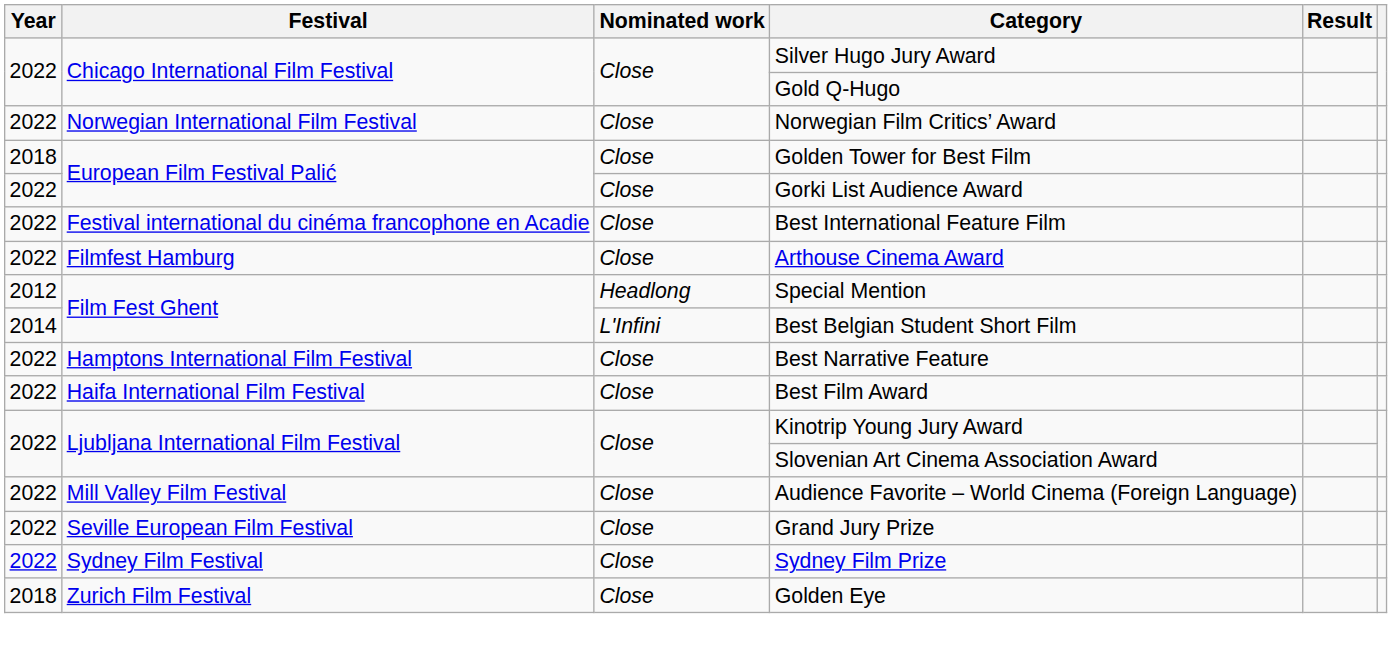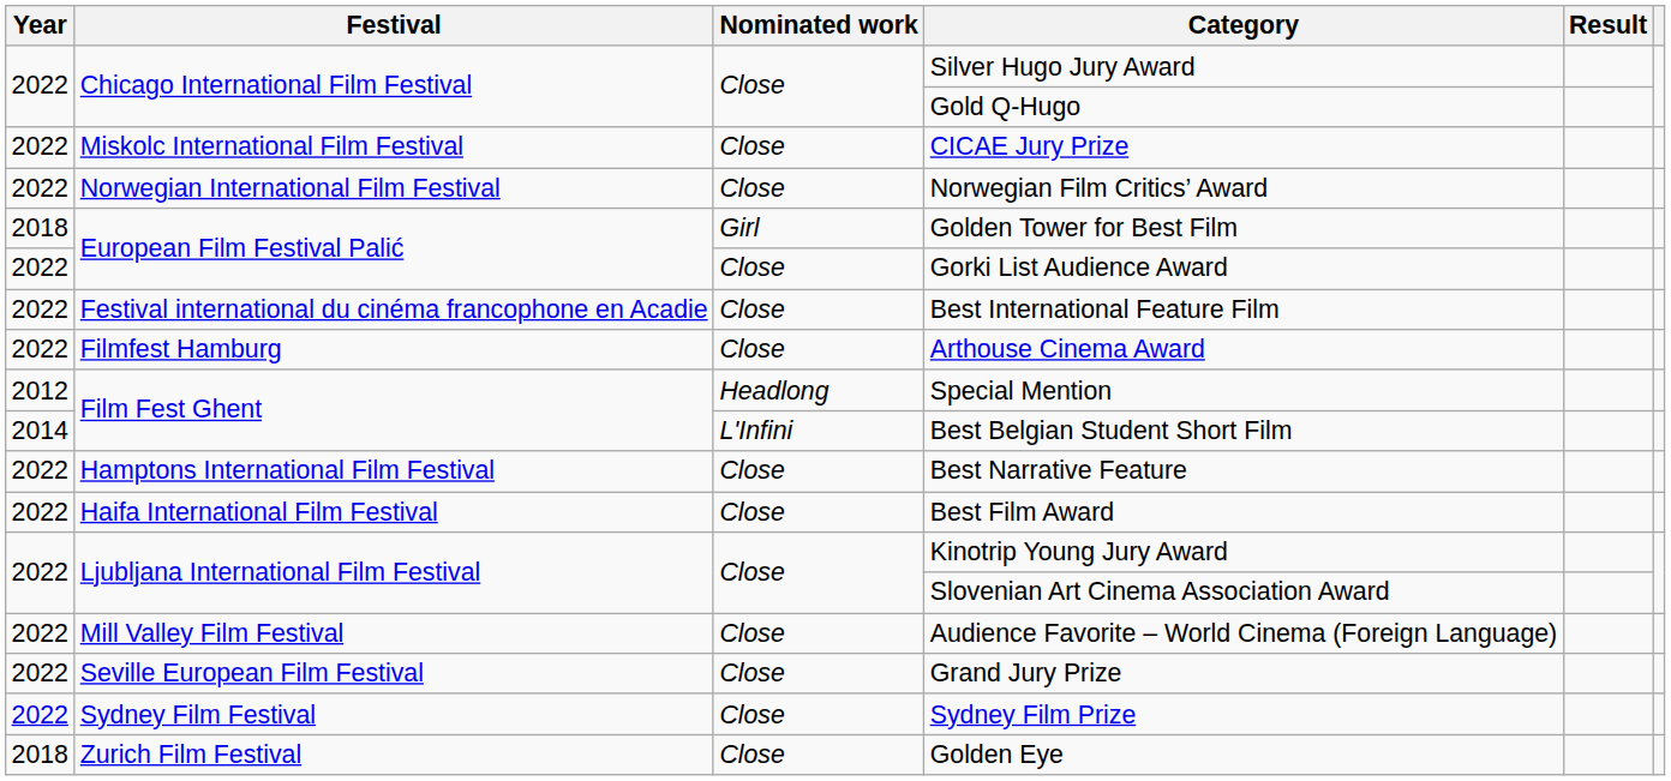 <table class="wikitable sortable">
 <tr>
 <th>Year</th>
 <th>Festival</th>
 <th>Nominated work</th>
 <th>Category</th>
 <th>Result</th>
 <th class="unsortable"></th>
 </tr>
 <tr>
 <td rowspan="2">2022</td>
 <td rowspan="2"><a href='#'>Chicago International Film Festival</a></td>
 <td rowspan="2"><em>Close</em></td>
 <td>Silver Hugo Jury Award</td>
 <td></td>
 <td rowspan="2"></td>
 </tr>
 <tr>
 <td>Gold Q-Hugo</td>
 <td></td>
 </tr>
 <tr>
 <td>2022</td>
+<td><a href='#'>Miskolc International Film Festival</a></td>
+<td><em>Close</em></td>
+<td><a href='#'>CICAE Jury Prize</a></td>
+<td></td>
+<td></td>
+</tr>
+<tr>
+<td>2022</td>
 <td><a href='#'>Norwegian International Film Festival</a></td>
 <td><em>Close</em></td>
 <td>Norwegian Film Critics’ Award</td>
 <td></td>
 <td></td>
 </tr>
 <tr>
 <td>2018</td>
 <td rowspan="2"><a href='#'>European Film Festival Palić</a></td>
-<td><em>Close</em></td>
+<td><em>Girl</em></td>
 <td>Golden Tower for Best Film</td>
 <td></td>
 <td></td>
 </tr>
 <tr>
 <td>2022</td>
 <td><em>Close</em></td>
 <td>Gorki List Audience Award</td>
 <td></td>
 <td></td>
 </tr>
 <tr>
 <td>2022</td>
 <td><a href='#'>Festival international du cinéma francophone en Acadie</a></td>
 <td><em>Close</em></td>
 <td>Best International Feature Film</td>
 <td></td>
 <td></td>
 </tr>
 <tr>
 <td>2022</td>
 <td><a href='#'>Filmfest Hamburg</a></td>
 <td><em>Close</em></td>
 <td><a href='#'>Arthouse Cinema Award</a></td>
 <td></td>
 <td></td>
 </tr>
 <tr>
 <td>2012</td>
 <td rowspan="2"><a href='#'>Film Fest Ghent</a></td>
 <td><em>Headlong</em></td>
 <td>Special Mention</td>
 <td></td>
 <td></td>
 </tr>
 <tr>
 <td>2014</td>
 <td><em>L'Infini</em></td>
 <td>Best Belgian Student Short Film</td>
 <td></td>
 <td></td>
 </tr>
 <tr>
 <td>2022</td>
 <td><a href='#'>Hamptons International Film Festival</a></td>
 <td><em>Close</em></td>
 <td>Best Narrative Feature</td>
 <td></td>
 <td></td>
 </tr>
 <tr>
 <td>2022</td>
 <td><a href='#'>Haifa International Film Festival</a></td>
 <td><em>Close</em></td>
 <td>Best Film Award</td>
 <td></td>
 <td></td>
 </tr>
 <tr>
 <td rowspan="2">2022</td>
 <td rowspan="2"><a href='#'>Ljubljana International Film Festival</a></td>
 <td rowspan="2"><em>Close</em></td>
 <td>Kinotrip Young Jury Award</td>
 <td></td>
 <td rowspan="2"></td>
 </tr>
 <tr>
 <td>Slovenian Art Cinema Association Award</td>
 <td></td>
 </tr>
 <tr>
 <td>2022</td>
 <td><a href='#'>Mill Valley Film Festival</a></td>
 <td><em>Close</em></td>
 <td>Audience Favorite – World Cinema (Foreign Language)</td>
 <td></td>
 <td></td>
 </tr>
 <tr>
 <td>2022</td>
 <td><a href='#'>Seville European Film Festival</a></td>
 <td><em>Close</em></td>
 <td>Grand Jury Prize</td>
 <td></td>
 <td></td>
 </tr>
 <tr>
 <td><a href='#'>2022</a></td>
 <td><a href='#'>Sydney Film Festival</a></td>
 <td><em>Close</em></td>
 <td><a href='#'>Sydney Film Prize</a></td>
 <td></td>
 <td></td>
 </tr>
 <tr>
 <td>2018</td>
 <td><a href='#'>Zurich Film Festival</a></td>
 <td><em>Close</em></td>
 <td>Golden Eye</td>
 <td></td>
 <td></td>
 </tr>
 </table>
